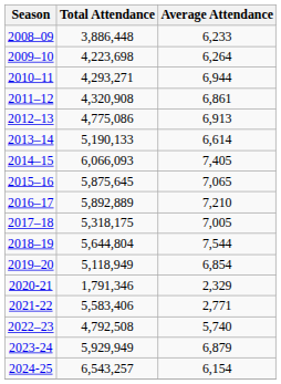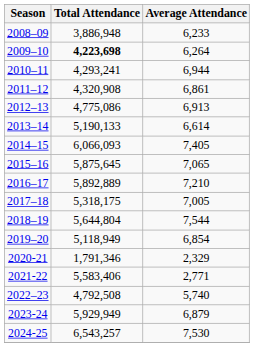 <table class="sortable wikitable" style="text-align:center">
 <tr style="font-size:100%; text-align:left">
 <th>Season</th>
 <th>Total Attendance</th>
 <th>Average Attendance</th>
 </tr>
 <tr>
 <td><a href='#'>2008–09</a></td>
-<td>3,886,448</td>
+<td>3,886,948</td>
 <td>6,233</td>
 </tr>
 <tr>
 <td><a href='#'>2009–10</a></td>
-<td>4,223,698</td>
+<td><strong>4,223,698</strong></td>
 <td>6,264</td>
 </tr>
 <tr>
 <td><a href='#'>2010–11</a></td>
-<td>4,293,271</td>
+<td>4,293,241</td>
 <td>6,944</td>
 </tr>
 <tr>
 <td><a href='#'>2011–12</a></td>
 <td>4,320,908</td>
 <td>6,861</td>
 </tr>
 <tr>
 <td><a href='#'>2012–13</a></td>
 <td>4,775,086</td>
 <td>6,913</td>
 </tr>
 <tr>
 <td><a href='#'>2013–14</a></td>
 <td>5,190,133</td>
 <td>6,614</td>
 </tr>
 <tr>
 <td><a href='#'>2014–15</a></td>
 <td>6,066,093</td>
 <td>7,405</td>
 </tr>
 <tr>
 <td><a href='#'>2015–16</a></td>
 <td>5,875,645</td>
 <td>7,065</td>
 </tr>
 <tr>
 <td><a href='#'>2016–17</a></td>
 <td>5,892,889</td>
 <td>7,210</td>
 </tr>
 <tr>
 <td><a href='#'>2017–18</a></td>
 <td>5,318,175</td>
 <td>7,005</td>
 </tr>
 <tr>
 <td><a href='#'>2018–19</a></td>
 <td>5,644,804</td>
 <td>7,544</td>
 </tr>
 <tr>
 <td><a href='#'>2019–20</a></td>
 <td>5,118,949</td>
 <td>6,854</td>
 </tr>
 <tr>
 <td><a href='#'>2020-21</a></td>
 <td>1,791,346</td>
 <td>2,329</td>
 </tr>
 <tr>
 <td><a href='#'>2021-22</a></td>
 <td>5,583,406</td>
 <td>2,771</td>
 </tr>
 <tr>
 <td><a href='#'>2022–23</a></td>
 <td>4,792,508</td>
 <td>5,740</td>
 </tr>
 <tr>
 <td><a href='#'>2023-24</a></td>
 <td>5,929,949</td>
 <td>6,879</td>
 </tr>
 <tr>
 <td><a href='#'>2024-25</a></td>
 <td>6,543,257</td>
-<td>6,154</td>
+<td>7,530</td>
 </tr>
 <tr>
 </tr>
 </table>
